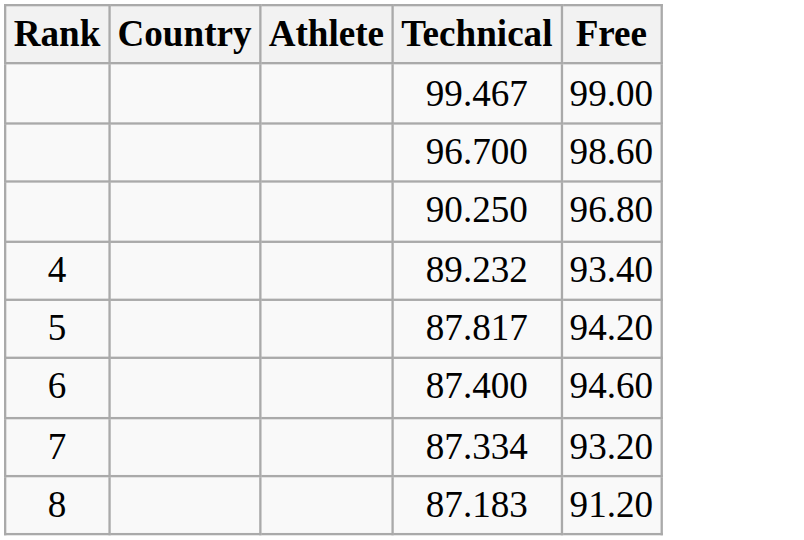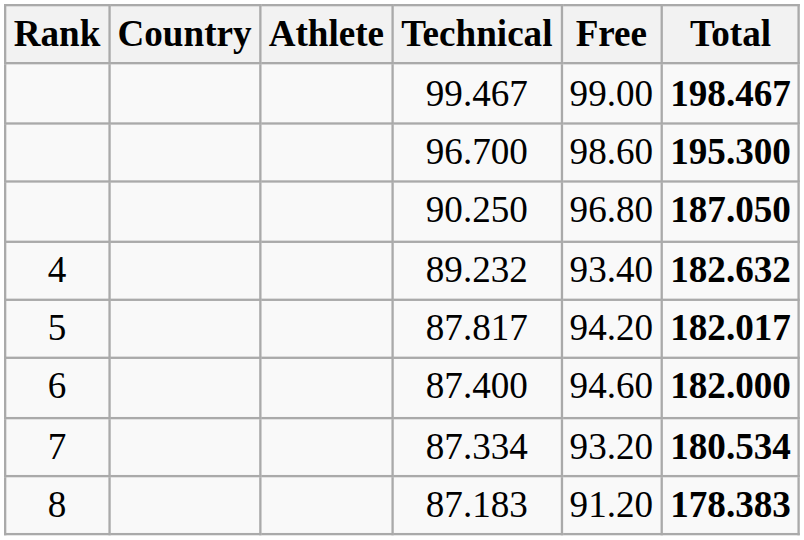 <table class="wikitable sortable" style="text-align:center">
 <tr>
 <th>Rank</th>
 <th>Country</th>
 <th>Athlete</th>
 <th>Technical</th>
 <th>Free</th>
+<th>Total</th>
 </tr>
 <tr>
 <td></td>
 <td align=left></td>
 <td></td>
 <td>99.467</td>
 <td>99.00</td>
+<td><strong>198.467</strong></td>
 </tr>
 <tr>
 <td></td>
 <td align=left></td>
 <td></td>
 <td>96.700</td>
 <td>98.60</td>
+<td><strong>195.300</strong></td>
 </tr>
 <tr>
 <td></td>
 <td align=left></td>
 <td></td>
 <td>90.250</td>
 <td>96.80</td>
+<td><strong>187.050</strong></td>
 </tr>
 <tr>
 <td>4</td>
 <td align=left></td>
 <td></td>
 <td>89.232</td>
 <td>93.40</td>
+<td><strong>182.632</strong></td>
 </tr>
 <tr>
 <td>5</td>
 <td align=left></td>
 <td></td>
 <td>87.817</td>
 <td>94.20</td>
+<td><strong>182.017</strong></td>
 </tr>
 <tr>
 <td>6</td>
 <td align=left></td>
 <td></td>
 <td>87.400</td>
 <td>94.60</td>
+<td><strong>182.000</strong></td>
 </tr>
 <tr>
 <td>7</td>
 <td align=left></td>
 <td></td>
 <td>87.334</td>
 <td>93.20</td>
+<td><strong>180.534</strong></td>
 </tr>
 <tr>
 <td>8</td>
 <td align=left></td>
 <td></td>
 <td>87.183</td>
 <td>91.20</td>
+<td><strong>178.383</strong></td>
 </tr>
 </table>
